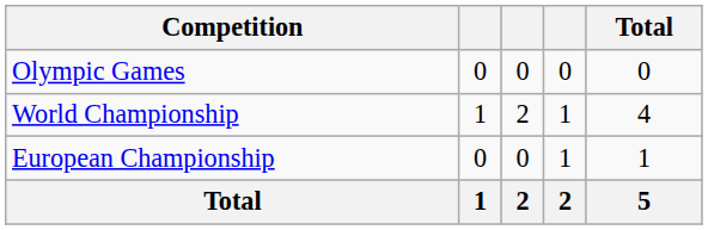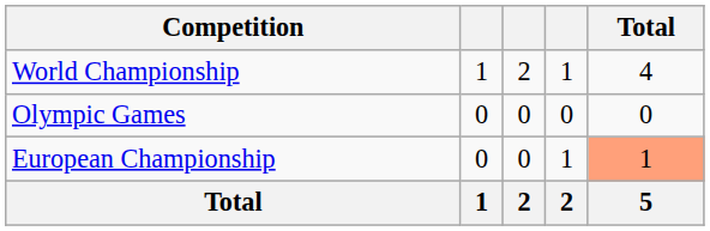 <table class="wikitable" style="width:30%; font-size:90%; text-align:center;">
 <tr>
 <th>Competition</th>
 <th></th>
 <th></th>
 <th></th>
 <th>Total</th>
 </tr>
 <tr>
+<td align=left><a href='#'>World Championship</a></td>
+<td>1</td>
+<td>2</td>
+<td>1</td>
+<td>4</td>
+</tr>
+<tr>
 <td align=left><a href='#'>Olympic Games</a></td>
 <td>0</td>
 <td>0</td>
 <td>0</td>
 <td>0</td>
 </tr>
 <tr>
-<td align=left><a href='#'>World Championship</a></td>
-<td>1</td>
-<td>2</td>
-<td>1</td>
-<td>4</td>
-</tr>
-<tr>
 <td align=left><a href='#'>European Championship</a></td>
 <td>0</td>
 <td>0</td>
 <td>1</td>
-<td>1</td>
+<td style="background: lightsalmon;">1</td>
 </tr>
 <tr>
 <th>Total</th>
 <th>1</th>
 <th>2</th>
 <th>2</th>
 <th>5</th>
 </tr>
 </table>
